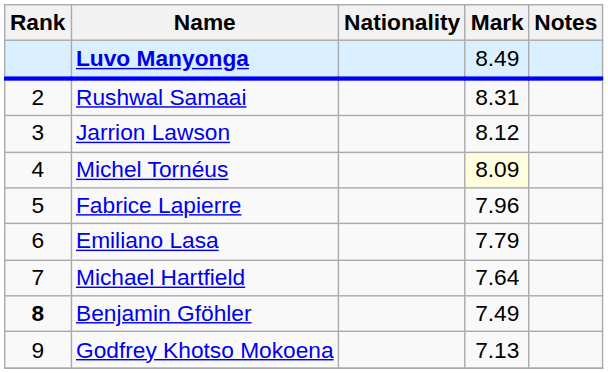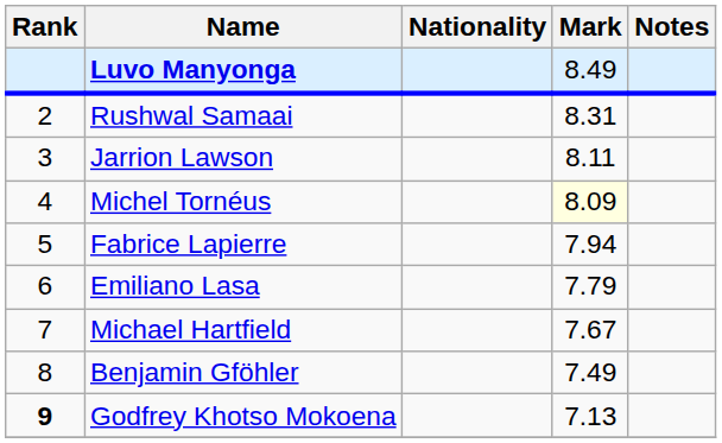 <table class="wikitable sortable" style="text-align:center">
 <tr>
 <th>Rank</th>
 <th>Name</th>
 <th>Nationality</th>
 <th>Mark</th>
 <th>Notes</th>
 </tr>
 <tr bgcolor=#daefff>
 <td></td>
 <td align=left><strong><a href='#'>Luvo Manyonga</a></strong></td>
 <td align=left><strong></strong></td>
 <td>8.49</td>
 <td></td>
 </tr>
 <tr style="border-top:3px solid blue;">
 <td>2</td>
 <td align=left><a href='#'>Rushwal Samaai</a></td>
 <td align=left></td>
 <td>8.31</td>
 <td></td>
 </tr>
 <tr>
 <td>3</td>
 <td align=left><a href='#'>Jarrion Lawson</a></td>
 <td align=left></td>
-<td>8.12</td>
+<td>8.11</td>
 <td></td>
 </tr>
 <tr>
 <td>4</td>
 <td align=left><a href='#'>Michel Tornéus</a></td>
 <td align=left></td>
 <td style="background: lightyellow;">8.09</td>
 <td></td>
 </tr>
 <tr>
 <td>5</td>
 <td align=left><a href='#'>Fabrice Lapierre</a></td>
 <td align=left></td>
-<td>7.96</td>
+<td>7.94</td>
 <td></td>
 </tr>
 <tr>
 <td>6</td>
 <td align=left><a href='#'>Emiliano Lasa</a></td>
 <td align=left></td>
 <td>7.79</td>
 <td></td>
 </tr>
 <tr>
 <td>7</td>
 <td align=left><a href='#'>Michael Hartfield</a></td>
 <td align=left></td>
-<td>7.64</td>
+<td>7.67</td>
 <td></td>
 </tr>
 <tr>
-<td><strong>8</strong></td>
+<td>8</td>
 <td align=left><a href='#'>Benjamin Gföhler</a></td>
 <td align=left></td>
 <td>7.49</td>
 <td></td>
 </tr>
 <tr>
-<td>9</td>
+<td><strong>9</strong></td>
 <td align=left><a href='#'>Godfrey Khotso Mokoena</a></td>
 <td align=left></td>
 <td>7.13</td>
 <td></td>
 </tr>
 <tr>
 </tr>
 </table>
